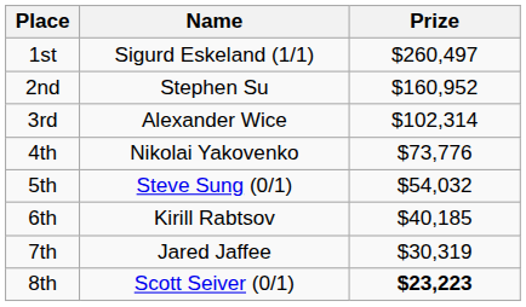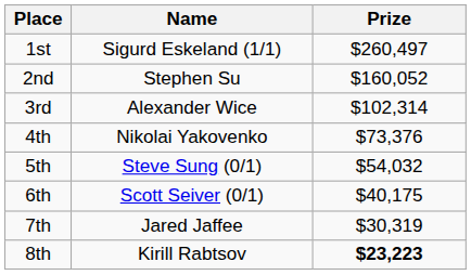 <table class="wikitable">
 <tr>
 <th width="50">Place</th>
 <th width="200">Name</th>
 <th width="125">Prize</th>
 </tr>
 <tr>
 <td align = "center">1st</td>
 <td align = "center">Sigurd Eskeland (1/1)</td>
 <td align = "center">$260,497</td>
 </tr>
 <tr>
 <td align = "center">2nd</td>
 <td align = "center">Stephen Su</td>
-<td align = "center">$160,952</td>
+<td align = "center">$160,052</td>
 </tr>
 <tr>
 <td align = "center">3rd</td>
 <td align = "center">Alexander Wice</td>
 <td align = "center">$102,314</td>
 </tr>
 <tr>
 <td align = "center">4th</td>
 <td align = "center">Nikolai Yakovenko</td>
-<td align = "center">$73,776</td>
+<td align = "center">$73,376</td>
 </tr>
 <tr>
 <td align = "center">5th</td>
 <td align = "center"><a href='#'>Steve Sung</a> (0/1)</td>
 <td align = "center">$54,032</td>
 </tr>
 <tr>
 <td align = "center">6th</td>
-<td align = "center">Kirill Rabtsov</td>
-<td align = "center">$40,185</td>
+<td align = "center"><a href='#'>Scott Seiver</a> (0/1)</td>
+<td align = "center">$40,175</td>
 </tr>
 <tr>
 <td align = "center">7th</td>
 <td align = "center">Jared Jaffee</td>
 <td align = "center">$30,319</td>
 </tr>
 <tr>
 <td align = "center">8th</td>
-<td align = "center"><a href='#'>Scott Seiver</a> (0/1)</td>
+<td align = "center">Kirill Rabtsov</td>
 <td align = "center"><strong>$23,223</strong></td>
 </tr>
 </table>
